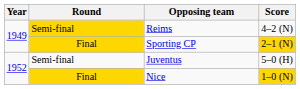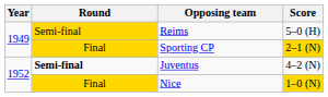 <table class="wikitable">
 <tr>
 <th>Year</th>
 <th width=175>Round</th>
 <th width=175>Opposing team</th>
 <th>Score</th>
 </tr>
 <tr>
 <td rowspan="2"><a href='#'>1949</a></td>
 <td style="background: gold;">Semi-final</td>
 <td> <a href='#'>Reims</a></td>
-<td>4–2 (N)</td>
+<td>5–0 (H)</td>
 </tr>
 <tr>
 <td style="text-align:center; background:gold;">Final</td>
 <td> <a href='#'>Sporting CP</a></td>
 <td style="text-align:center; background:gold;">2–1 (N)</td>
 </tr>
 <tr>
 <td rowspan="2"><a href='#'>1952</a></td>
-<td>Semi-final</td>
+<td><strong>Semi-final</strong></td>
 <td> <a href='#'>Juventus</a></td>
-<td>5–0 (H)</td>
+<td>4–2 (N)</td>
 </tr>
 <tr>
 <td style="text-align:center; background:gold;">Final</td>
 <td> <a href='#'>Nice</a></td>
 <td style="text-align:center; background:gold;">1–0 (N)</td>
 </tr>
 </table>
